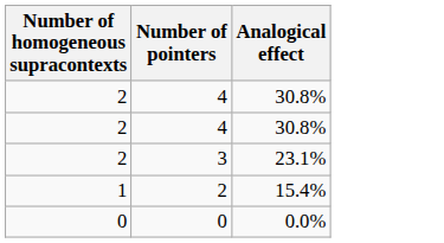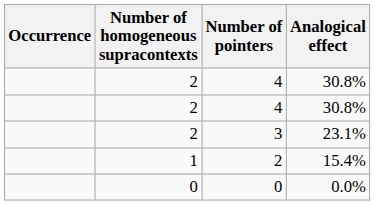 <table class="wikitable" style="text-align:right">
 <tr>
+<th cellpadding="1">Occurrence</th>
 <th>Number of<br>homogeneous<br>supracontexts</th>
 <th>Number of<br>pointers</th>
 <th align="center">Analogical<br>effect</th>
 </tr>
 <tr>
+<td></td>
 <td>2</td>
 <td>4</td>
 <td>30.8%</td>
 </tr>
 <tr>
+<td></td>
 <td>2</td>
 <td>4</td>
 <td>30.8%</td>
 </tr>
 <tr>
+<td></td>
 <td>2</td>
 <td>3</td>
 <td>23.1%</td>
 </tr>
 <tr>
+<td></td>
 <td>1</td>
 <td>2</td>
 <td>15.4%</td>
 </tr>
 <tr>
+<td></td>
 <td>0</td>
 <td>0</td>
 <td>0.0%</td>
 </tr>
 </table>
